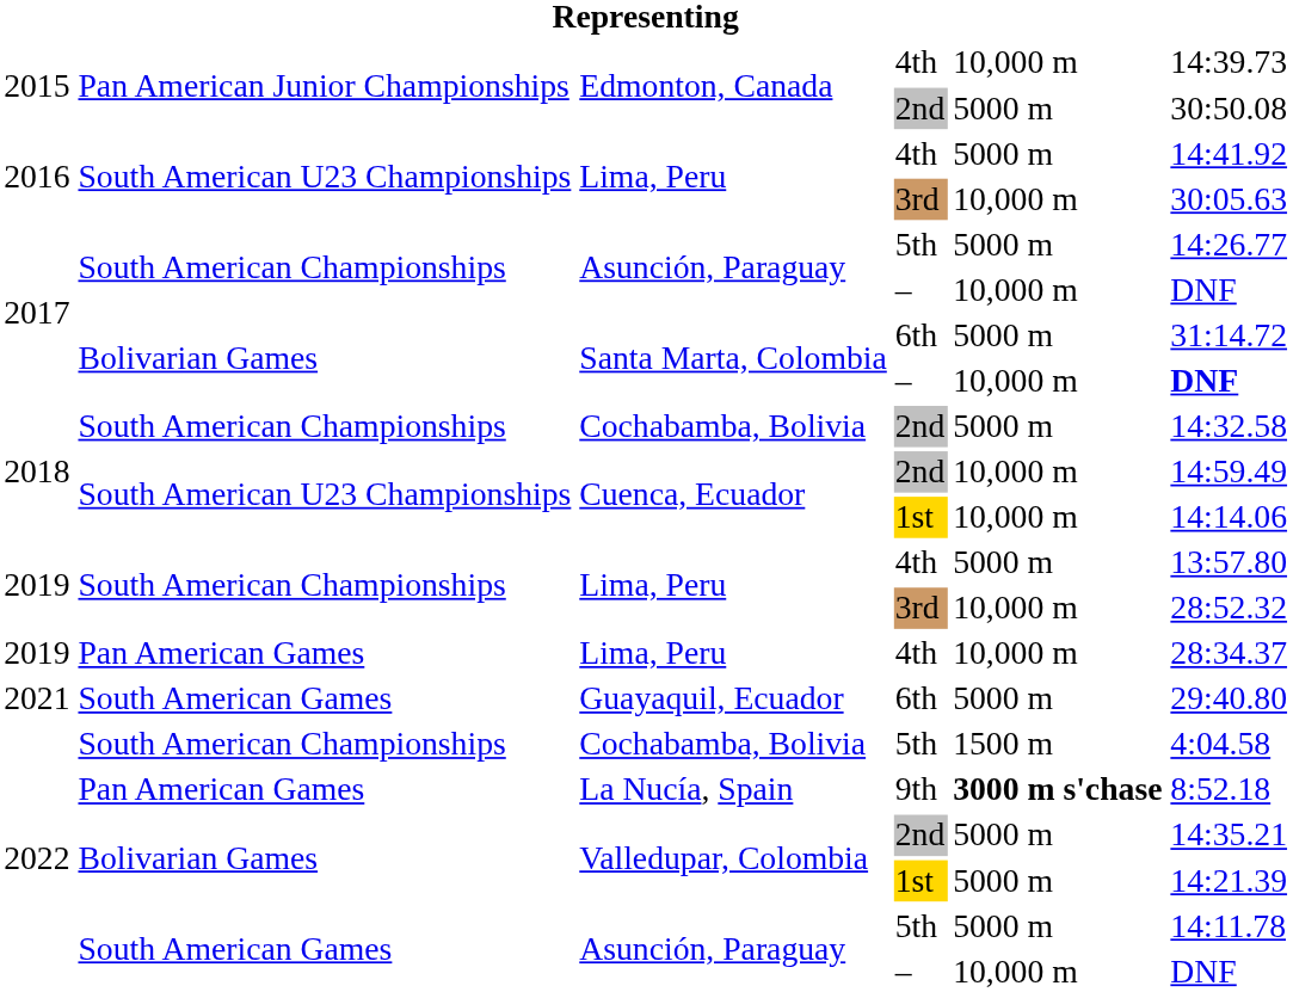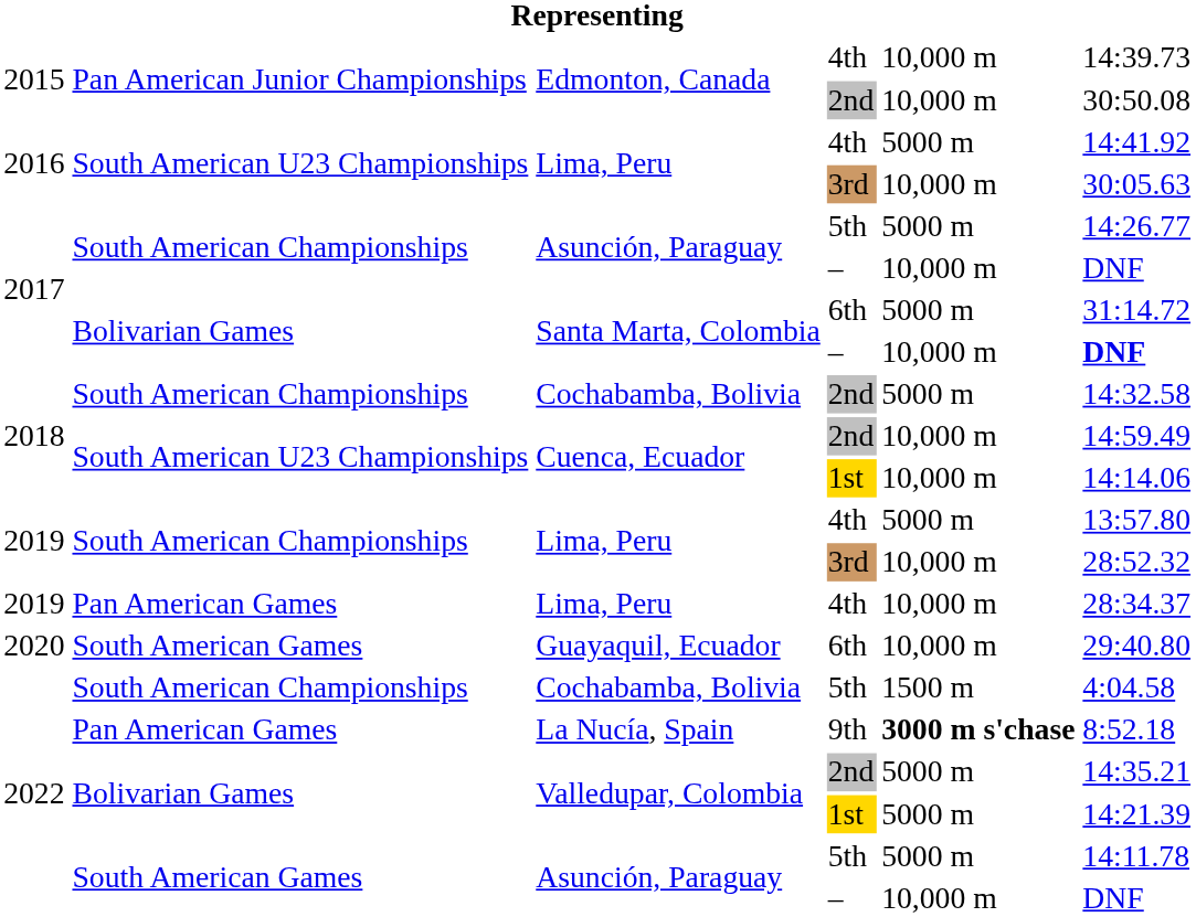 <table>
 <tr>
 <th colspan="6">Representing </th>
 </tr>
 <tr>
 <td rowspan=2>2015</td>
 <td rowspan=2><a href='#'>Pan American Junior Championships</a></td>
 <td rowspan=2><a href='#'>Edmonton, Canada</a></td>
 <td>4th</td>
 <td>10,000 m</td>
 <td>14:39.73</td>
 </tr>
 <tr>
 <td bgcolor=silver>2nd</td>
-<td>5000 m</td>
+<td>10,000 m</td>
 <td>30:50.08</td>
 </tr>
 <tr>
 <td rowspan=2>2016</td>
 <td rowspan=2><a href='#'>South American U23 Championships</a></td>
 <td rowspan=2><a href='#'>Lima, Peru</a></td>
 <td>4th</td>
 <td>5000 m</td>
 <td><a href='#'>14:41.92</a></td>
 </tr>
 <tr>
 <td bgcolor=cc9966>3rd</td>
 <td>10,000 m</td>
 <td><a href='#'>30:05.63</a></td>
 </tr>
 <tr>
 <td rowspan=4>2017</td>
 <td rowspan=2><a href='#'>South American Championships</a></td>
 <td rowspan=2><a href='#'>Asunción, Paraguay</a></td>
 <td>5th</td>
 <td>5000 m</td>
 <td><a href='#'>14:26.77</a></td>
 </tr>
 <tr>
 <td>–</td>
 <td>10,000 m</td>
 <td><a href='#'>DNF</a></td>
 </tr>
 <tr>
 <td rowspan=2><a href='#'>Bolivarian Games</a></td>
 <td rowspan=2><a href='#'>Santa Marta, Colombia</a></td>
 <td>6th</td>
 <td>5000 m</td>
 <td><a href='#'>31:14.72</a></td>
 </tr>
 <tr>
 <td>–</td>
 <td>10,000 m</td>
 <td><strong><a href='#'>DNF</a></strong></td>
 </tr>
 <tr>
 <td rowspan=3>2018</td>
 <td><a href='#'>South American Championships</a></td>
 <td><a href='#'>Cochabamba, Bolivia</a></td>
 <td bgcolor=silver>2nd</td>
 <td>5000 m</td>
 <td><a href='#'>14:32.58</a></td>
 </tr>
 <tr>
 <td rowspan=2><a href='#'>South American U23 Championships</a></td>
 <td rowspan=2><a href='#'>Cuenca, Ecuador</a></td>
 <td bgcolor=silver>2nd</td>
 <td>10,000 m</td>
 <td><a href='#'>14:59.49</a></td>
 </tr>
 <tr>
 <td bgcolor=gold>1st</td>
 <td>10,000 m</td>
 <td><a href='#'>14:14.06</a></td>
 </tr>
 <tr>
 <td rowspan=2>2019</td>
 <td rowspan=2><a href='#'>South American Championships</a></td>
 <td rowspan=2><a href='#'>Lima, Peru</a></td>
 <td>4th</td>
 <td>5000 m</td>
 <td><a href='#'>13:57.80</a></td>
 </tr>
 <tr>
 <td bgcolor=cc9966>3rd</td>
 <td>10,000 m</td>
 <td><a href='#'>28:52.32</a></td>
 </tr>
 <tr>
 <td>2019</td>
 <td><a href='#'>Pan American Games</a></td>
 <td><a href='#'>Lima, Peru</a></td>
 <td>4th</td>
 <td>10,000 m</td>
 <td><a href='#'>28:34.37</a></td>
 </tr>
 <tr>
-<td>2021</td>
+<td>2020</td>
 <td><a href='#'>South American Games</a></td>
 <td><a href='#'>Guayaquil, Ecuador</a></td>
 <td>6th</td>
-<td>5000 m</td>
+<td>10,000 m</td>
 <td><a href='#'>29:40.80</a></td>
 </tr>
 <tr>
 <td rowspan=6>2022</td>
 <td><a href='#'>South American Championships</a></td>
 <td><a href='#'>Cochabamba, Bolivia</a></td>
 <td>5th</td>
 <td>1500 m</td>
 <td><a href='#'>4:04.58</a></td>
 </tr>
 <tr>
 <td><a href='#'>Pan American Games</a></td>
 <td><a href='#'>La Nucía</a>, <a href='#'>Spain</a></td>
 <td>9th</td>
 <td><strong>3000 m s'chase</strong></td>
 <td><a href='#'>8:52.18</a></td>
 </tr>
 <tr>
 <td rowspan=2><a href='#'>Bolivarian Games</a></td>
 <td rowspan=2><a href='#'>Valledupar, Colombia</a></td>
 <td bgcolor=silver>2nd</td>
 <td>5000 m</td>
 <td><a href='#'>14:35.21</a></td>
 </tr>
 <tr>
 <td bgcolor=gold>1st</td>
 <td>5000 m</td>
 <td><a href='#'>14:21.39</a></td>
 </tr>
 <tr>
 <td rowspan=2><a href='#'>South American Games</a></td>
 <td rowspan=2><a href='#'>Asunción, Paraguay</a></td>
 <td>5th</td>
 <td>5000 m</td>
 <td><a href='#'>14:11.78</a></td>
 </tr>
 <tr>
 <td>–</td>
 <td>10,000 m</td>
 <td><a href='#'>DNF</a></td>
 </tr>
 </table>
